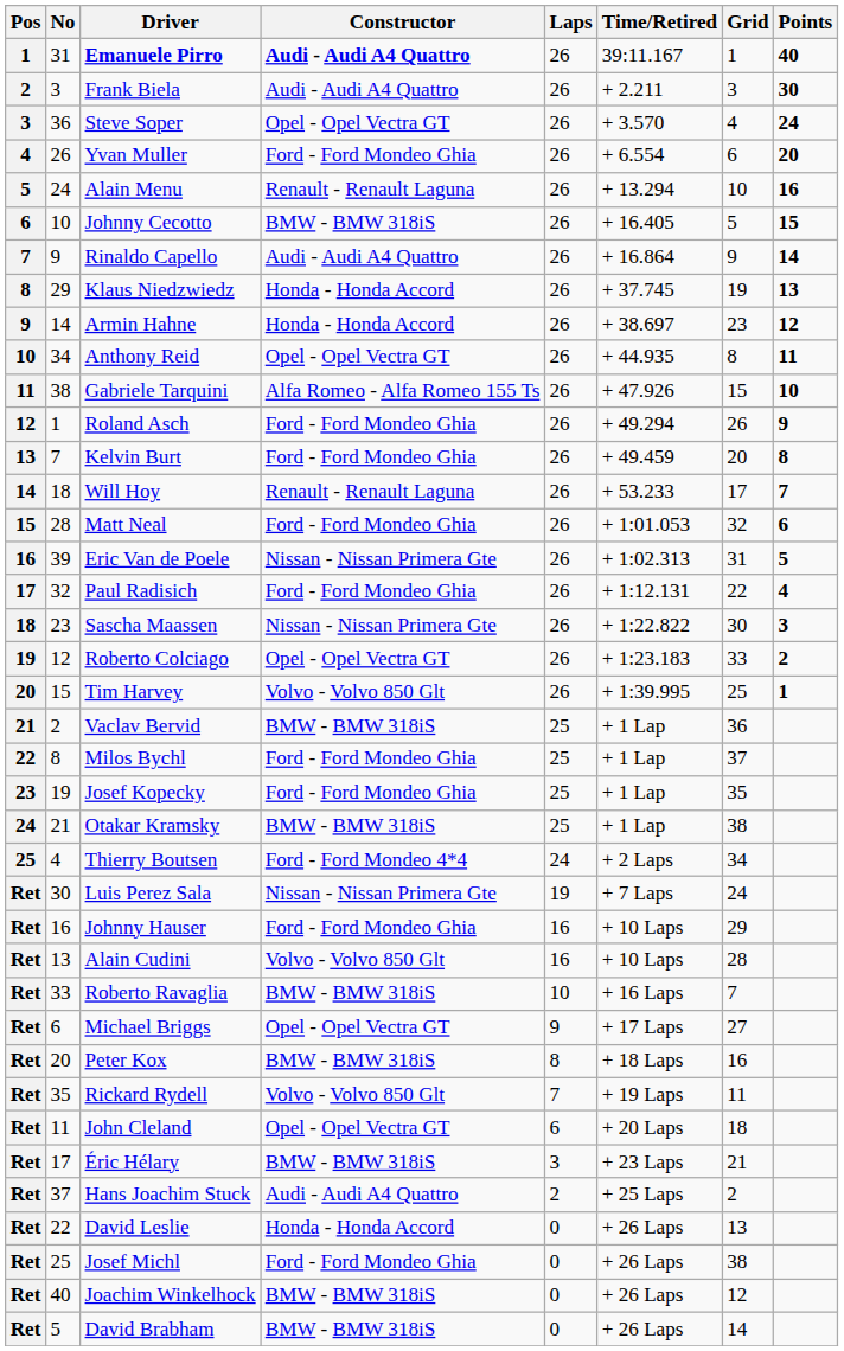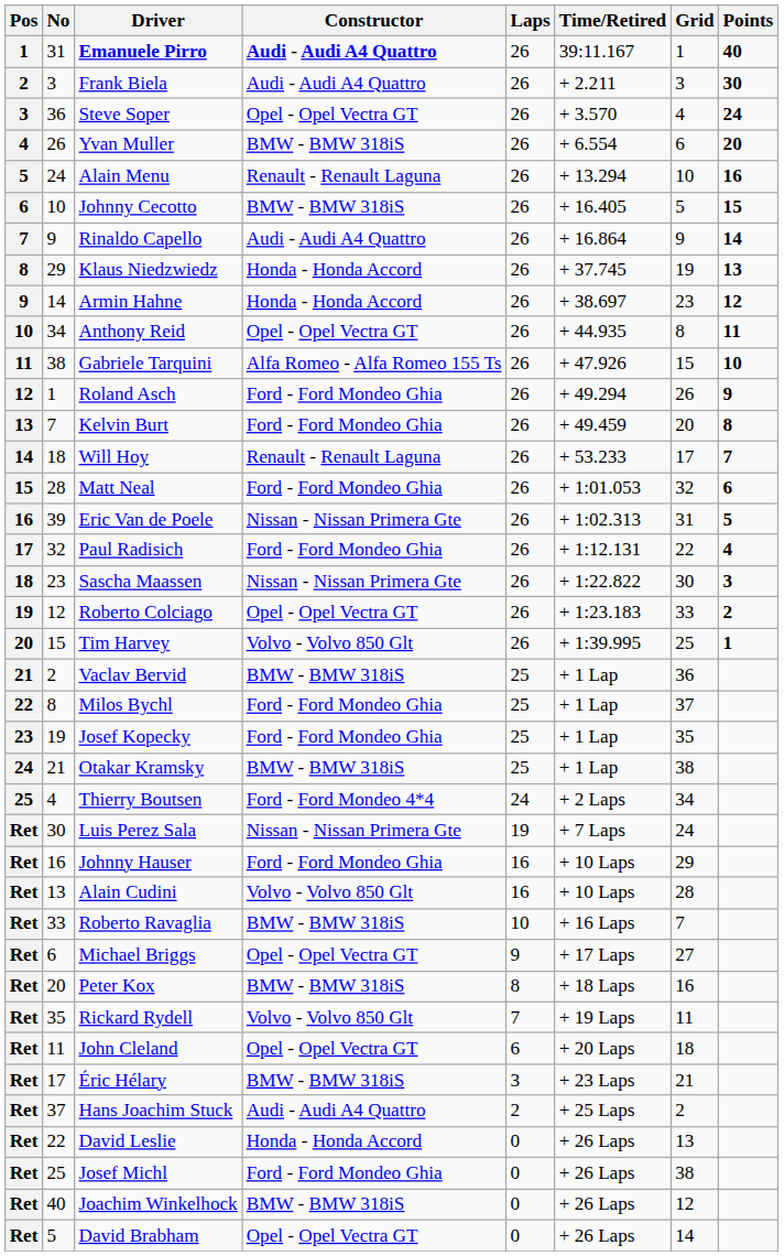 <table class="wikitable" style="font-size: 85%;">
 <tr>
 <th>Pos</th>
 <th>No</th>
 <th>Driver</th>
 <th>Constructor</th>
 <th>Laps</th>
 <th>Time/Retired</th>
 <th>Grid</th>
 <th>Points</th>
 </tr>
 <tr>
 <th>1</th>
 <td>31</td>
 <td> <strong><a href='#'>Emanuele Pirro</a></strong></td>
 <td><strong><a href='#'>Audi</a> - <a href='#'>Audi A4 Quattro</a></strong></td>
 <td>26</td>
 <td>39:11.167</td>
 <td>1</td>
 <td><strong>40</strong></td>
 </tr>
 <tr>
 <th>2</th>
 <td>3</td>
 <td> <a href='#'>Frank Biela</a></td>
 <td><a href='#'>Audi</a> - <a href='#'>Audi A4 Quattro</a></td>
 <td>26</td>
 <td>+ 2.211</td>
 <td>3</td>
 <td><strong>30</strong></td>
 </tr>
 <tr>
 <th>3</th>
 <td>36</td>
 <td> <a href='#'>Steve Soper</a></td>
 <td><a href='#'>Opel</a> - <a href='#'>Opel Vectra GT</a></td>
 <td>26</td>
 <td>+ 3.570</td>
 <td>4</td>
 <td><strong>24</strong></td>
 </tr>
 <tr>
 <th>4</th>
 <td>26</td>
 <td> <a href='#'>Yvan Muller</a></td>
-<td><a href='#'>Ford</a> - <a href='#'>Ford Mondeo Ghia</a></td>
+<td><a href='#'>BMW</a> - <a href='#'>BMW 318iS</a></td>
 <td>26</td>
 <td>+ 6.554</td>
 <td>6</td>
 <td><strong>20</strong></td>
 </tr>
 <tr>
 <th>5</th>
 <td>24</td>
 <td> <a href='#'>Alain Menu</a></td>
 <td><a href='#'>Renault</a> - <a href='#'>Renault Laguna</a></td>
 <td>26</td>
 <td>+ 13.294</td>
 <td>10</td>
 <td><strong>16</strong></td>
 </tr>
 <tr>
 <th>6</th>
 <td>10</td>
 <td> <a href='#'>Johnny Cecotto</a></td>
 <td><a href='#'>BMW</a> - <a href='#'>BMW 318iS</a></td>
 <td>26</td>
 <td>+ 16.405</td>
 <td>5</td>
 <td><strong>15</strong></td>
 </tr>
 <tr>
 <th>7</th>
 <td>9</td>
 <td> <a href='#'>Rinaldo Capello</a></td>
 <td><a href='#'>Audi</a> - <a href='#'>Audi A4 Quattro</a></td>
 <td>26</td>
 <td>+ 16.864</td>
 <td>9</td>
 <td><strong>14</strong></td>
 </tr>
 <tr>
 <th>8</th>
 <td>29</td>
 <td> <a href='#'>Klaus Niedzwiedz</a></td>
 <td><a href='#'>Honda</a> - <a href='#'>Honda Accord</a></td>
 <td>26</td>
 <td>+ 37.745</td>
 <td>19</td>
 <td><strong>13</strong></td>
 </tr>
 <tr>
 <th>9</th>
 <td>14</td>
 <td> <a href='#'>Armin Hahne</a></td>
 <td><a href='#'>Honda</a> - <a href='#'>Honda Accord</a></td>
 <td>26</td>
 <td>+ 38.697</td>
 <td>23</td>
 <td><strong>12</strong></td>
 </tr>
 <tr>
 <th>10</th>
 <td>34</td>
 <td> <a href='#'>Anthony Reid</a></td>
 <td><a href='#'>Opel</a> - <a href='#'>Opel Vectra GT</a></td>
 <td>26</td>
 <td>+ 44.935</td>
 <td>8</td>
 <td><strong>11</strong></td>
 </tr>
 <tr>
 <th>11</th>
 <td>38</td>
 <td> <a href='#'>Gabriele Tarquini</a></td>
 <td><a href='#'>Alfa Romeo</a> - <a href='#'>Alfa Romeo 155 Ts</a></td>
 <td>26</td>
 <td>+ 47.926</td>
 <td>15</td>
 <td><strong>10</strong></td>
 </tr>
 <tr>
 <th>12</th>
 <td>1</td>
 <td> <a href='#'>Roland Asch</a></td>
 <td><a href='#'>Ford</a> - <a href='#'>Ford Mondeo Ghia</a></td>
 <td>26</td>
 <td>+ 49.294</td>
 <td>26</td>
 <td><strong>9</strong></td>
 </tr>
 <tr>
 <th>13</th>
 <td>7</td>
 <td> <a href='#'>Kelvin Burt</a></td>
 <td><a href='#'>Ford</a> - <a href='#'>Ford Mondeo Ghia</a></td>
 <td>26</td>
 <td>+ 49.459</td>
 <td>20</td>
 <td><strong>8</strong></td>
 </tr>
 <tr>
 <th>14</th>
 <td>18</td>
 <td> <a href='#'>Will Hoy</a></td>
 <td><a href='#'>Renault</a> - <a href='#'>Renault Laguna</a></td>
 <td>26</td>
 <td>+ 53.233</td>
 <td>17</td>
 <td><strong>7</strong></td>
 </tr>
 <tr>
 <th>15</th>
 <td>28</td>
 <td> <a href='#'>Matt Neal</a></td>
 <td><a href='#'>Ford</a> - <a href='#'>Ford Mondeo Ghia</a></td>
 <td>26</td>
 <td>+ 1:01.053</td>
 <td>32</td>
 <td><strong>6</strong></td>
 </tr>
 <tr>
 <th>16</th>
 <td>39</td>
 <td> <a href='#'>Eric Van de Poele</a></td>
 <td><a href='#'>Nissan</a> - <a href='#'>Nissan Primera Gte</a></td>
 <td>26</td>
 <td>+ 1:02.313</td>
 <td>31</td>
 <td><strong>5</strong></td>
 </tr>
 <tr>
 <th>17</th>
 <td>32</td>
 <td> <a href='#'>Paul Radisich</a></td>
 <td><a href='#'>Ford</a> - <a href='#'>Ford Mondeo Ghia</a></td>
 <td>26</td>
 <td>+ 1:12.131</td>
 <td>22</td>
 <td><strong>4</strong></td>
 </tr>
 <tr>
 <th>18</th>
 <td>23</td>
 <td> <a href='#'>Sascha Maassen</a></td>
 <td><a href='#'>Nissan</a> - <a href='#'>Nissan Primera Gte</a></td>
 <td>26</td>
 <td>+ 1:22.822</td>
 <td>30</td>
 <td><strong>3</strong></td>
 </tr>
 <tr>
 <th>19</th>
 <td>12</td>
 <td> <a href='#'>Roberto Colciago</a></td>
 <td><a href='#'>Opel</a> - <a href='#'>Opel Vectra GT</a></td>
 <td>26</td>
 <td>+ 1:23.183</td>
 <td>33</td>
 <td><strong>2</strong></td>
 </tr>
 <tr>
 <th>20</th>
 <td>15</td>
 <td> <a href='#'>Tim Harvey</a></td>
 <td><a href='#'>Volvo</a> - <a href='#'>Volvo 850 Glt</a></td>
 <td>26</td>
 <td>+ 1:39.995</td>
 <td>25</td>
 <td><strong>1</strong></td>
 </tr>
 <tr>
 <th>21</th>
 <td>2</td>
 <td> <a href='#'>Vaclav Bervid</a></td>
 <td><a href='#'>BMW</a> - <a href='#'>BMW 318iS</a></td>
 <td>25</td>
 <td>+ 1 Lap</td>
 <td>36</td>
 <td> </td>
 </tr>
 <tr>
 <th>22</th>
 <td>8</td>
 <td> <a href='#'>Milos Bychl</a></td>
 <td><a href='#'>Ford</a> - <a href='#'>Ford Mondeo Ghia</a></td>
 <td>25</td>
 <td>+ 1 Lap</td>
 <td>37</td>
 <td> </td>
 </tr>
 <tr>
 <th>23</th>
 <td>19</td>
 <td> <a href='#'>Josef Kopecky</a></td>
 <td><a href='#'>Ford</a> - <a href='#'>Ford Mondeo Ghia</a></td>
 <td>25</td>
 <td>+ 1 Lap</td>
 <td>35</td>
 <td> </td>
 </tr>
 <tr>
 <th>24</th>
 <td>21</td>
 <td> <a href='#'>Otakar Kramsky</a></td>
 <td><a href='#'>BMW</a> - <a href='#'>BMW 318iS</a></td>
 <td>25</td>
 <td>+ 1 Lap</td>
 <td>38</td>
 <td> </td>
 </tr>
 <tr>
 <th>25</th>
 <td>4</td>
 <td> <a href='#'>Thierry Boutsen</a></td>
 <td><a href='#'>Ford</a> - <a href='#'>Ford Mondeo 4*4</a></td>
 <td>24</td>
 <td>+ 2 Laps</td>
 <td>34</td>
 <td> </td>
 </tr>
 <tr>
 <th>Ret</th>
 <td>30</td>
 <td> <a href='#'>Luis Perez Sala</a></td>
 <td><a href='#'>Nissan</a> - <a href='#'>Nissan Primera Gte</a></td>
 <td>19</td>
 <td>+ 7 Laps</td>
 <td>24</td>
 <td> </td>
 </tr>
 <tr>
 <th>Ret</th>
 <td>16</td>
 <td> <a href='#'>Johnny Hauser</a></td>
 <td><a href='#'>Ford</a> - <a href='#'>Ford Mondeo Ghia</a></td>
 <td>16</td>
 <td>+ 10 Laps</td>
 <td>29</td>
 <td> </td>
 </tr>
 <tr>
 <th>Ret</th>
 <td>13</td>
 <td> <a href='#'>Alain Cudini</a></td>
 <td><a href='#'>Volvo</a> - <a href='#'>Volvo 850 Glt</a></td>
 <td>16</td>
 <td>+ 10 Laps</td>
 <td>28</td>
 <td> </td>
 </tr>
 <tr>
 <th>Ret</th>
 <td>33</td>
 <td> <a href='#'>Roberto Ravaglia</a></td>
 <td><a href='#'>BMW</a> - <a href='#'>BMW 318iS</a></td>
 <td>10</td>
 <td>+ 16 Laps</td>
 <td>7</td>
 <td> </td>
 </tr>
 <tr>
 <th>Ret</th>
 <td>6</td>
 <td> <a href='#'>Michael Briggs</a></td>
 <td><a href='#'>Opel</a> - <a href='#'>Opel Vectra GT</a></td>
 <td>9</td>
 <td>+ 17 Laps</td>
 <td>27</td>
 <td> </td>
 </tr>
 <tr>
 <th>Ret</th>
 <td>20</td>
 <td> <a href='#'>Peter Kox</a></td>
 <td><a href='#'>BMW</a> - <a href='#'>BMW 318iS</a></td>
 <td>8</td>
 <td>+ 18 Laps</td>
 <td>16</td>
 <td> </td>
 </tr>
 <tr>
 <th>Ret</th>
 <td>35</td>
 <td> <a href='#'>Rickard Rydell</a></td>
 <td><a href='#'>Volvo</a> - <a href='#'>Volvo 850 Glt</a></td>
 <td>7</td>
 <td>+ 19 Laps</td>
 <td>11</td>
 <td> </td>
 </tr>
 <tr>
 <th>Ret</th>
 <td>11</td>
 <td> <a href='#'>John Cleland</a></td>
 <td><a href='#'>Opel</a> - <a href='#'>Opel Vectra GT</a></td>
 <td>6</td>
 <td>+ 20 Laps</td>
 <td>18</td>
 <td> </td>
 </tr>
 <tr>
 <th>Ret</th>
 <td>17</td>
 <td> <a href='#'>Éric Hélary</a></td>
 <td><a href='#'>BMW</a> - <a href='#'>BMW 318iS</a></td>
 <td>3</td>
 <td>+ 23 Laps</td>
 <td>21</td>
 <td> </td>
 </tr>
 <tr>
 <th>Ret</th>
 <td>37</td>
 <td> <a href='#'>Hans Joachim Stuck</a></td>
 <td><a href='#'>Audi</a> - <a href='#'>Audi A4 Quattro</a></td>
 <td>2</td>
 <td>+ 25 Laps</td>
 <td>2</td>
 <td> </td>
 </tr>
 <tr>
 <th>Ret</th>
 <td>22</td>
 <td> <a href='#'>David Leslie</a></td>
 <td><a href='#'>Honda</a> - <a href='#'>Honda Accord</a></td>
 <td>0</td>
 <td>+ 26 Laps</td>
 <td>13</td>
 <td> </td>
 </tr>
 <tr>
 <th>Ret</th>
 <td>25</td>
 <td> <a href='#'>Josef Michl</a></td>
 <td><a href='#'>Ford</a> - <a href='#'>Ford Mondeo Ghia</a></td>
 <td>0</td>
 <td>+ 26 Laps</td>
 <td>38</td>
 <td> </td>
 </tr>
 <tr>
 <th>Ret</th>
 <td>40</td>
 <td> <a href='#'>Joachim Winkelhock</a></td>
 <td><a href='#'>BMW</a> - <a href='#'>BMW 318iS</a></td>
 <td>0</td>
 <td>+ 26 Laps</td>
 <td>12</td>
 <td> </td>
 </tr>
 <tr>
 <th>Ret</th>
 <td>5</td>
 <td> <a href='#'>David Brabham</a></td>
-<td><a href='#'>BMW</a> - <a href='#'>BMW 318iS</a></td>
+<td><a href='#'>Opel</a> - <a href='#'>Opel Vectra GT</a></td>
 <td>0</td>
 <td>+ 26 Laps</td>
 <td>14</td>
 <td> </td>
 </tr>
 <tr>
 </tr>
 </table>
